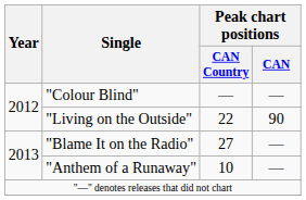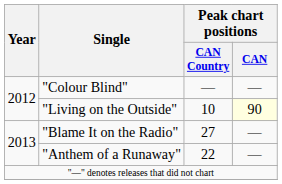 <table class="wikitable" style="text-align:center;">
 <tr>
 <th rowspan="2">Year</th>
 <th rowspan="2">Single</th>
 <th colspan="2">Peak chart<br>positions</th>
 </tr>
 <tr style="font-size:smaller;">
 <th width="45"><a href='#'>CAN Country</a><br></th>
 <th width="45"><a href='#'>CAN</a><br></th>
 </tr>
 <tr>
 <td rowspan="2">2012</td>
 <td align="left">"Colour Blind"</td>
 <td>—</td>
 <td>—</td>
 </tr>
 <tr>
 <td align="left">"Living on the Outside"</td>
-<td>22</td>
-<td>90</td>
+<td>10</td>
+<td style="background: lightyellow;">90</td>
 </tr>
 <tr>
 <td rowspan="2">2013</td>
 <td align="left">"Blame It on the Radio"</td>
 <td>27</td>
 <td>—</td>
 </tr>
 <tr>
 <td align="left">"Anthem of a Runaway"</td>
-<td>10</td>
+<td>22</td>
 <td>—</td>
 </tr>
 <tr>
 <td colspan="4" style="font-size:8pt">"—" denotes releases that did not chart</td>
 </tr>
 <tr>
 </tr>
 </table>
